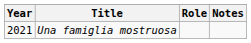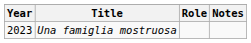 <table class="wikitable">
 <tr>
 </tr>
 <tr>
 <th>Year</th>
 <th>Title</th>
 <th>Role</th>
 <th>Notes</th>
 </tr>
 <tr>
-<td>2021</td>
+<td>2023</td>
 <td><em>Una famiglia mostruosa</em></td>
 <td></td>
 <td></td>
 </tr>
 </table>
